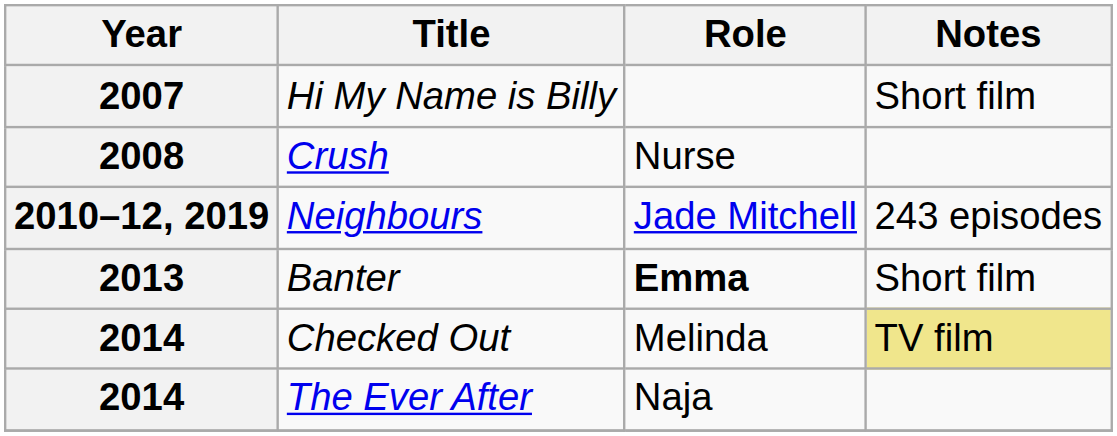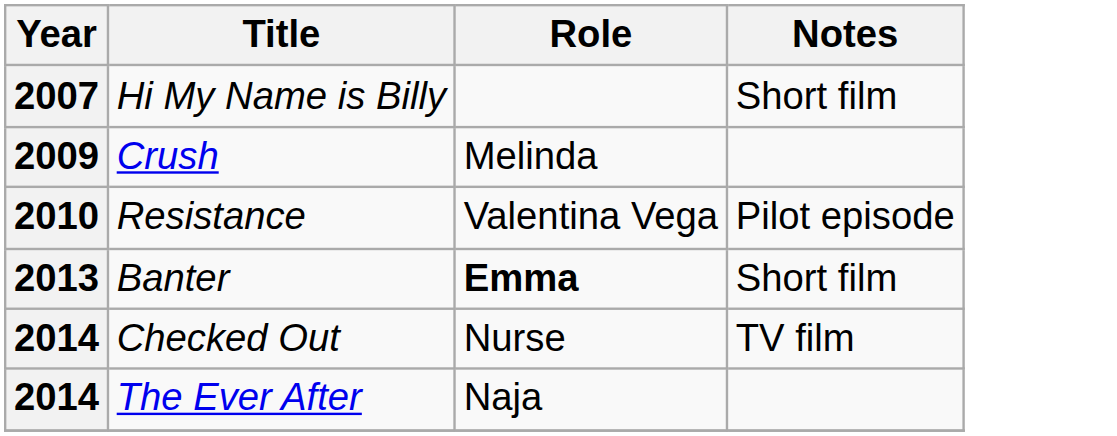 <table class="wikitable sortable plainrowheaders">
 <tr>
 <th scope="col">Year</th>
 <th scope="col">Title</th>
 <th scope="col">Role</th>
 <th scope="col" class="unsortable">Notes</th>
 </tr>
 <tr>
 <th scope="row">2007</th>
 <td><em>Hi My Name is Billy</em></td>
 <td></td>
 <td>Short film</td>
 </tr>
 <tr>
-<th scope="row">2008</th>
+<th scope="row">2009</th>
 <td><em><a href='#'>Crush</a></em></td>
-<td>Nurse</td>
+<td>Melinda</td>
 <td></td>
 </tr>
 <tr>
-<th scope="row">2010–12, 2019</th>
-<td><em><a href='#'>Neighbours</a></em></td>
-<td><a href='#'>Jade Mitchell</a></td>
-<td>243 episodes</td>
+<th scope="row">2010</th>
+<td><em>Resistance</em></td>
+<td>Valentina Vega</td>
+<td>Pilot episode</td>
 </tr>
 <tr>
 <th scope="row">2013</th>
 <td><em>Banter</em></td>
 <td><strong>Emma</strong></td>
 <td>Short film</td>
 </tr>
 <tr>
 <th scope="row">2014</th>
 <td><em>Checked Out</em></td>
-<td>Melinda</td>
-<td style="background: khaki;">TV film</td>
+<td>Nurse</td>
+<td>TV film</td>
 </tr>
 <tr>
 <th scope="row">2014</th>
 <td><em><a href='#'>The Ever After</a></em></td>
 <td>Naja</td>
 <td></td>
 </tr>
 <tr>
 </tr>
 </table>
